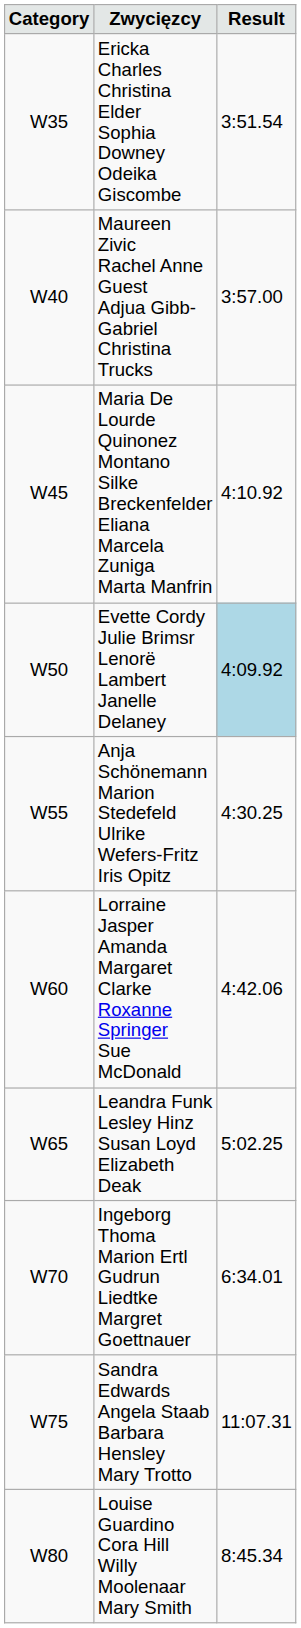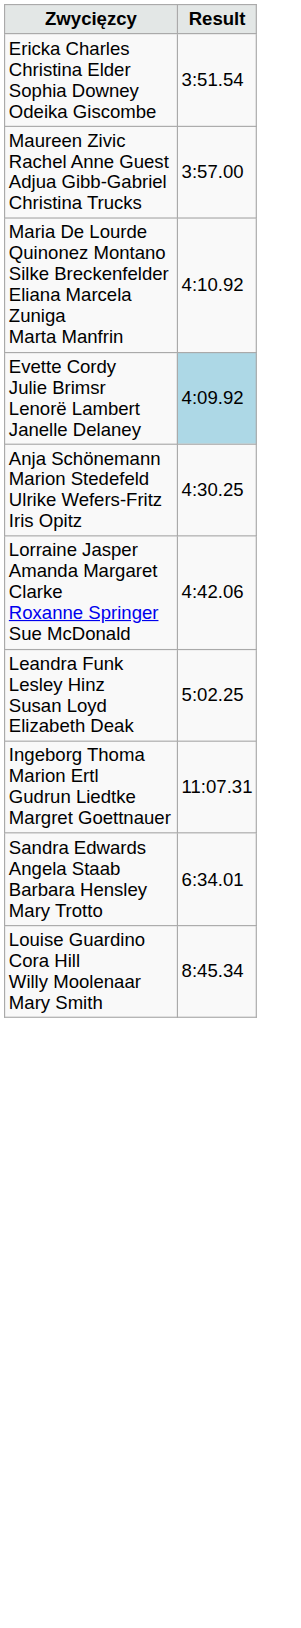 <table class="wikitable" width=35%>
 <tr>
-<td width=15% align="center" bgcolor=#E3E7E6><strong>Category</strong></td>
 <td align="center" bgcolor=#E3E7E6> <strong>Zwycięzcy</strong></td>
 <td width=15% align="center" bgcolor=#E3E7E6><strong>Result</strong></td>
 </tr>
 <tr>
-<td align="center">W35</td>
 <td> Ericka Charles<br> Christina Elder<br> Sophia Downey<br> Odeika Giscombe</td>
 <td>3:51.54</td>
 </tr>
 <tr>
-<td align="center">W40</td>
 <td> Maureen Zivic<br> Rachel Anne Guest<br> Adjua Gibb-Gabriel<br> Christina Trucks</td>
 <td>3:57.00</td>
 </tr>
 <tr>
-<td align="center">W45</td>
 <td> Maria De Lourde Quinonez Montano<br> Silke Breckenfelder<br> Eliana Marcela Zuniga<br> Marta Manfrin</td>
 <td>4:10.92</td>
 </tr>
 <tr>
-<td align="center">W50</td>
 <td> Evette Cordy<br> Julie Brimsr<br> Lenorë Lambert<br> Janelle Delaney</td>
 <td style="background: lightblue;">4:09.92</td>
 </tr>
 <tr>
-<td align="center">W55</td>
 <td> Anja Schönemann<br> Marion Stedefeld<br> Ulrike Wefers-Fritz<br> Iris Opitz</td>
 <td>4:30.25</td>
 </tr>
 <tr>
-<td align="center">W60</td>
 <td> Lorraine Jasper<br> Amanda Margaret Clarke<br> <a href='#'>Roxanne Springer</a><br> Sue McDonald</td>
 <td>4:42.06</td>
 </tr>
 <tr>
-<td align="center">W65</td>
 <td> Leandra Funk<br> Lesley Hinz<br> Susan Loyd<br> Elizabeth Deak</td>
 <td>5:02.25</td>
 </tr>
 <tr>
-<td align="center">W70</td>
 <td> Ingeborg Thoma<br> Marion Ertl<br> Gudrun Liedtke<br> Margret Goettnauer</td>
+<td>11:07.31</td>
+</tr>
+<tr>
+<td> Sandra Edwards<br> Angela Staab<br> Barbara Hensley<br> Mary Trotto</td>
 <td>6:34.01</td>
 </tr>
 <tr>
-<td align="center">W75</td>
-<td> Sandra Edwards<br> Angela Staab<br> Barbara Hensley<br> Mary Trotto</td>
-<td>11:07.31</td>
-</tr>
-<tr>
-<td align="center">W80</td>
 <td> Louise Guardino<br> Cora Hill<br> Willy Moolenaar<br> Mary Smith</td>
 <td>8:45.34</td>
 </tr>
 </table>
